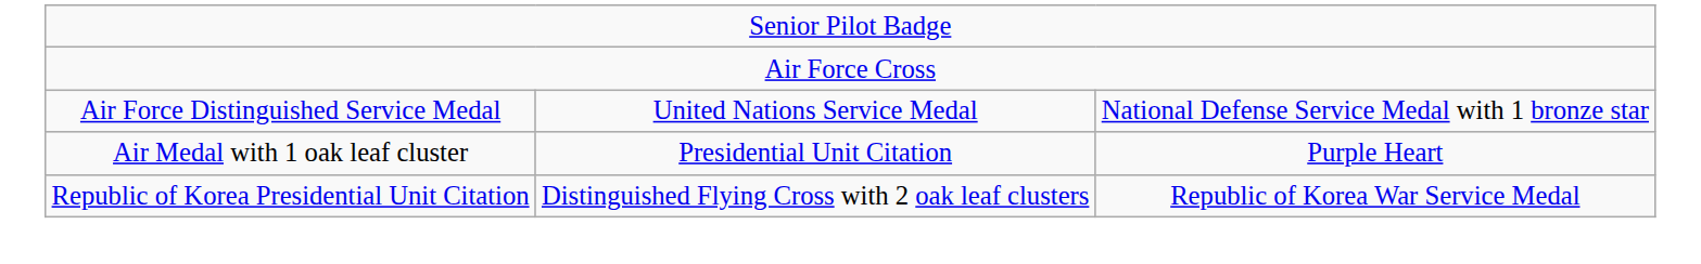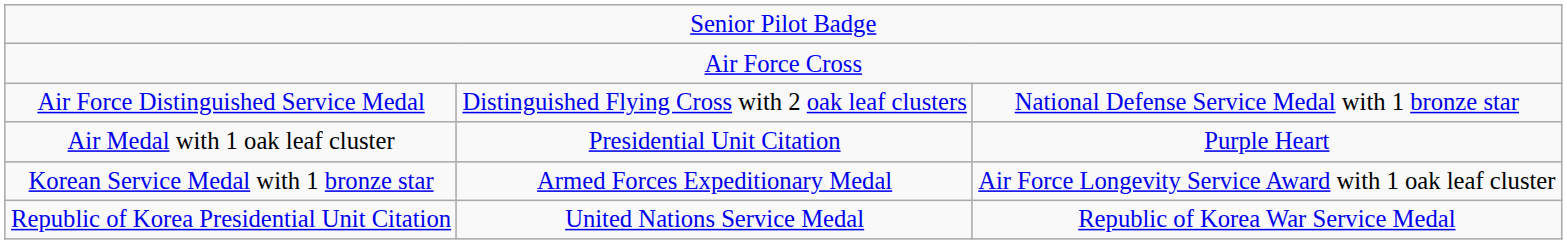 <table class="wikitable" style="margin:1em auto;text-align:center;">
 <tr>
 <td colspan="3"><a href='#'>Senior Pilot Badge</a></td>
 </tr>
 <tr>
 <td colspan="3"><a href='#'>Air Force Cross</a></td>
 </tr>
 <tr>
 <td><a href='#'>Air Force Distinguished Service Medal</a></td>
-<td><a href='#'>United Nations Service Medal</a></td>
+<td><a href='#'>Distinguished Flying Cross</a> with 2 <a href='#'>oak leaf clusters</a></td>
 <td><a href='#'>National Defense Service Medal</a> with 1 <a href='#'>bronze star</a></td>
 </tr>
 <tr>
 <td><a href='#'>Air Medal</a> with 1 oak leaf cluster</td>
 <td><a href='#'>Presidential Unit Citation</a></td>
 <td><a href='#'>Purple Heart</a></td>
 </tr>
 <tr>
+<td><a href='#'>Korean Service Medal</a> with 1 <a href='#'>bronze star</a></td>
+<td><a href='#'>Armed Forces Expeditionary Medal</a></td>
+<td><a href='#'>Air Force Longevity Service Award</a> with 1 oak leaf cluster</td>
+</tr>
+<tr>
 <td><a href='#'>Republic of Korea Presidential Unit Citation</a></td>
-<td><a href='#'>Distinguished Flying Cross</a> with 2 <a href='#'>oak leaf clusters</a></td>
+<td><a href='#'>United Nations Service Medal</a></td>
 <td><a href='#'>Republic of Korea War Service Medal</a></td>
 </tr>
 </table>
